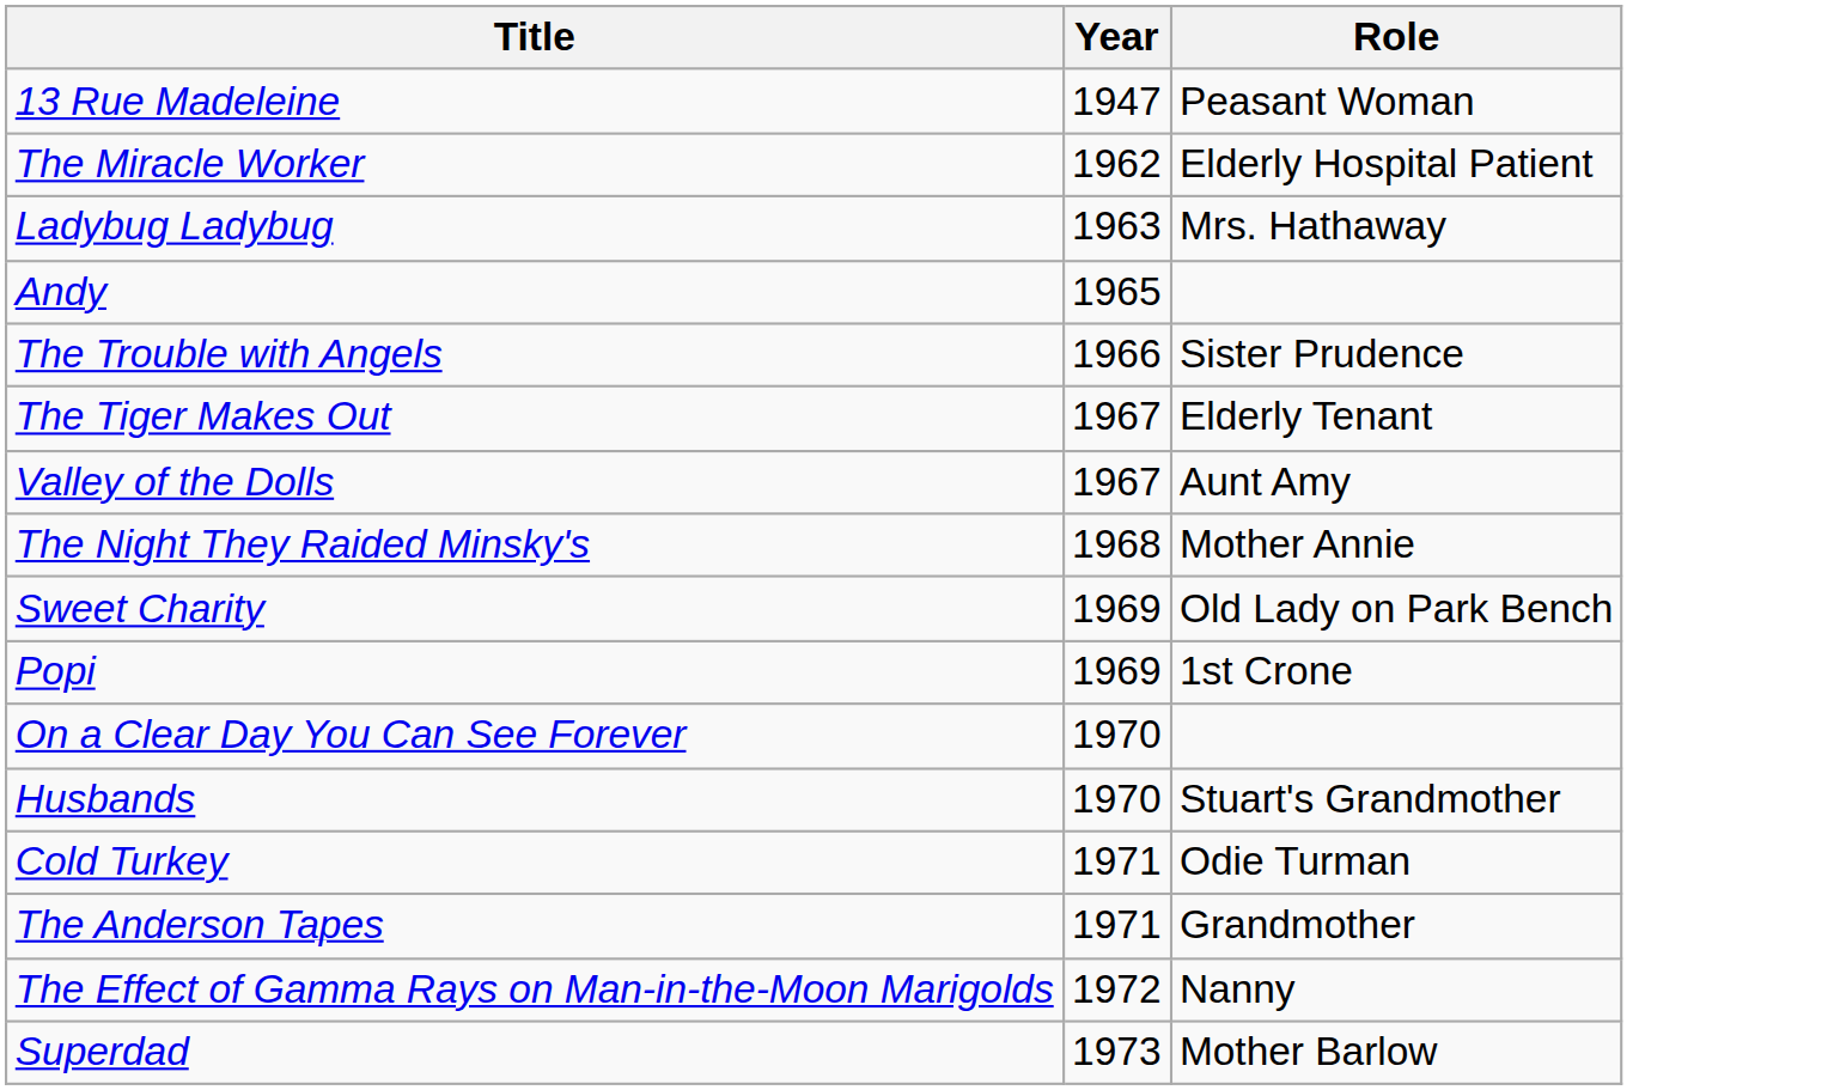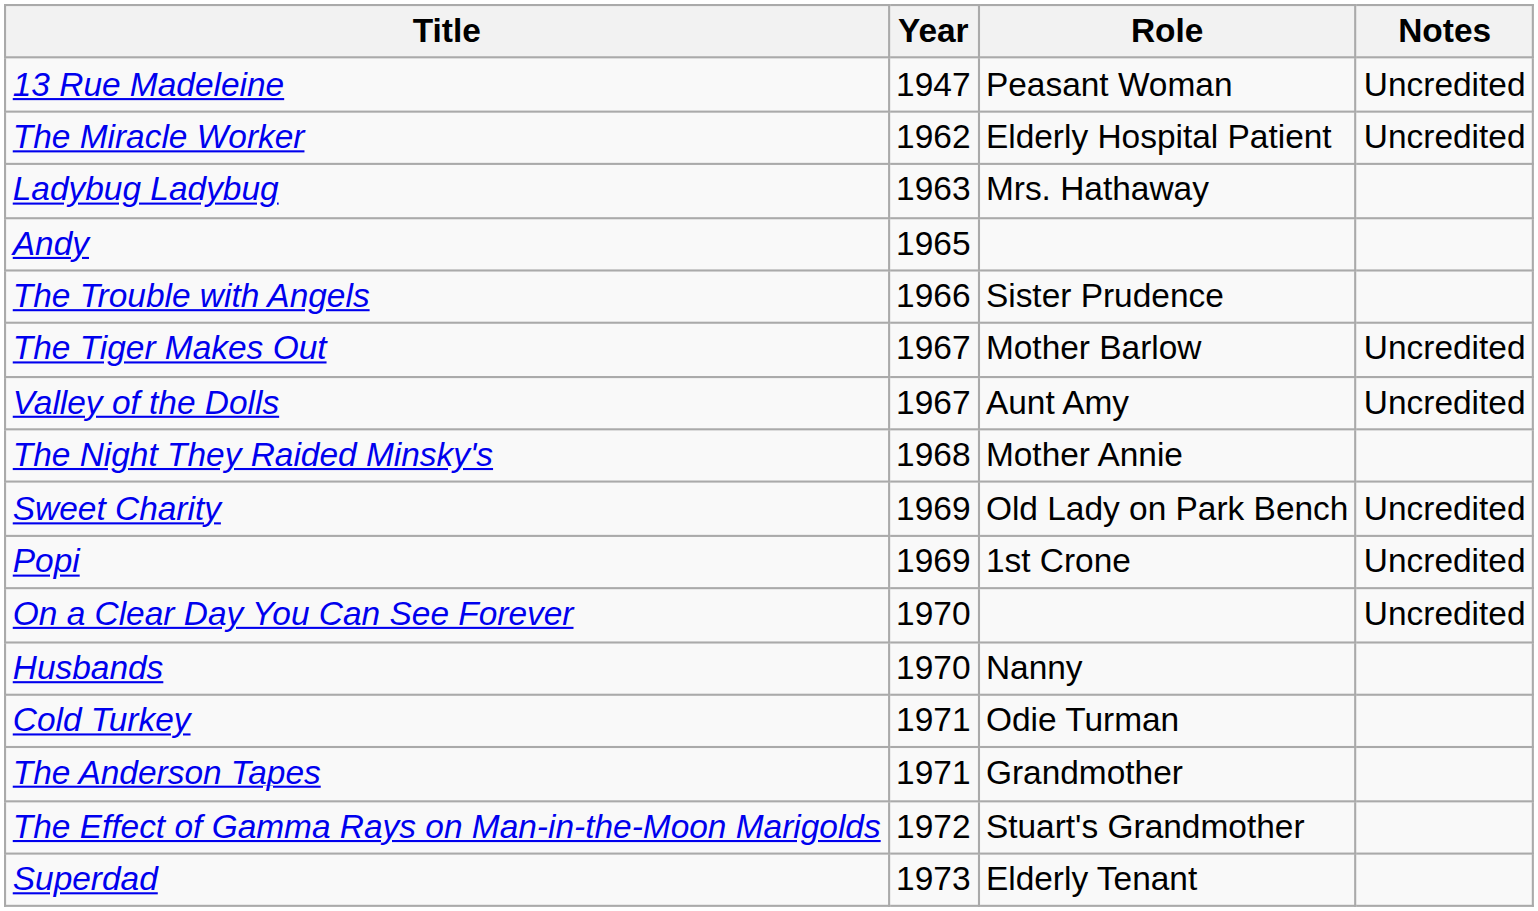 <table class="wikitable">
 <tr>
 <th>Title</th>
 <th>Year</th>
 <th>Role</th>
+<th>Notes</th>
 </tr>
 <tr>
 <td><em><a href='#'>13 Rue Madeleine</a></em></td>
 <td>1947</td>
 <td>Peasant Woman</td>
+<td>Uncredited</td>
 </tr>
 <tr>
 <td><em><a href='#'>The Miracle Worker</a></em></td>
 <td>1962</td>
 <td>Elderly Hospital Patient</td>
+<td>Uncredited</td>
 </tr>
 <tr>
 <td><em><a href='#'>Ladybug Ladybug</a></em></td>
 <td>1963</td>
 <td>Mrs. Hathaway</td>
+<td></td>
 </tr>
 <tr>
 <td><em><a href='#'>Andy</a></em></td>
 <td>1965</td>
+<td></td>
 <td></td>
 </tr>
 <tr>
 <td><em><a href='#'>The Trouble with Angels</a></em></td>
 <td>1966</td>
 <td>Sister Prudence</td>
+<td></td>
 </tr>
 <tr>
 <td><em><a href='#'>The Tiger Makes Out</a></em></td>
 <td>1967</td>
-<td>Elderly Tenant</td>
+<td>Mother Barlow</td>
+<td>Uncredited</td>
 </tr>
 <tr>
 <td><em><a href='#'>Valley of the Dolls</a></em></td>
 <td>1967</td>
 <td>Aunt Amy</td>
+<td>Uncredited</td>
 </tr>
 <tr>
 <td><em><a href='#'>The Night They Raided Minsky's</a></em></td>
 <td>1968</td>
 <td>Mother Annie</td>
+<td></td>
 </tr>
 <tr>
 <td><em><a href='#'>Sweet Charity</a></em></td>
 <td>1969</td>
 <td>Old Lady on Park Bench</td>
+<td>Uncredited</td>
 </tr>
 <tr>
 <td><em><a href='#'>Popi</a></em></td>
 <td>1969</td>
 <td>1st Crone</td>
+<td>Uncredited</td>
 </tr>
 <tr>
 <td><em><a href='#'>On a Clear Day You Can See Forever</a></em></td>
 <td>1970</td>
 <td></td>
+<td>Uncredited</td>
 </tr>
 <tr>
 <td><em><a href='#'>Husbands</a></em></td>
 <td>1970</td>
-<td>Stuart's Grandmother</td>
+<td>Nanny</td>
+<td></td>
 </tr>
 <tr>
 <td><em><a href='#'>Cold Turkey</a></em></td>
 <td>1971</td>
 <td>Odie Turman</td>
+<td></td>
 </tr>
 <tr>
 <td><em><a href='#'>The Anderson Tapes</a></em></td>
 <td>1971</td>
 <td>Grandmother</td>
+<td></td>
 </tr>
 <tr>
 <td><em><a href='#'>The Effect of Gamma Rays on Man-in-the-Moon Marigolds</a></em></td>
 <td>1972</td>
-<td>Nanny</td>
+<td>Stuart's Grandmother</td>
+<td></td>
 </tr>
 <tr>
 <td><em><a href='#'>Superdad</a></em></td>
 <td>1973</td>
-<td>Mother Barlow</td>
+<td>Elderly Tenant</td>
+<td></td>
 </tr>
 </table>
